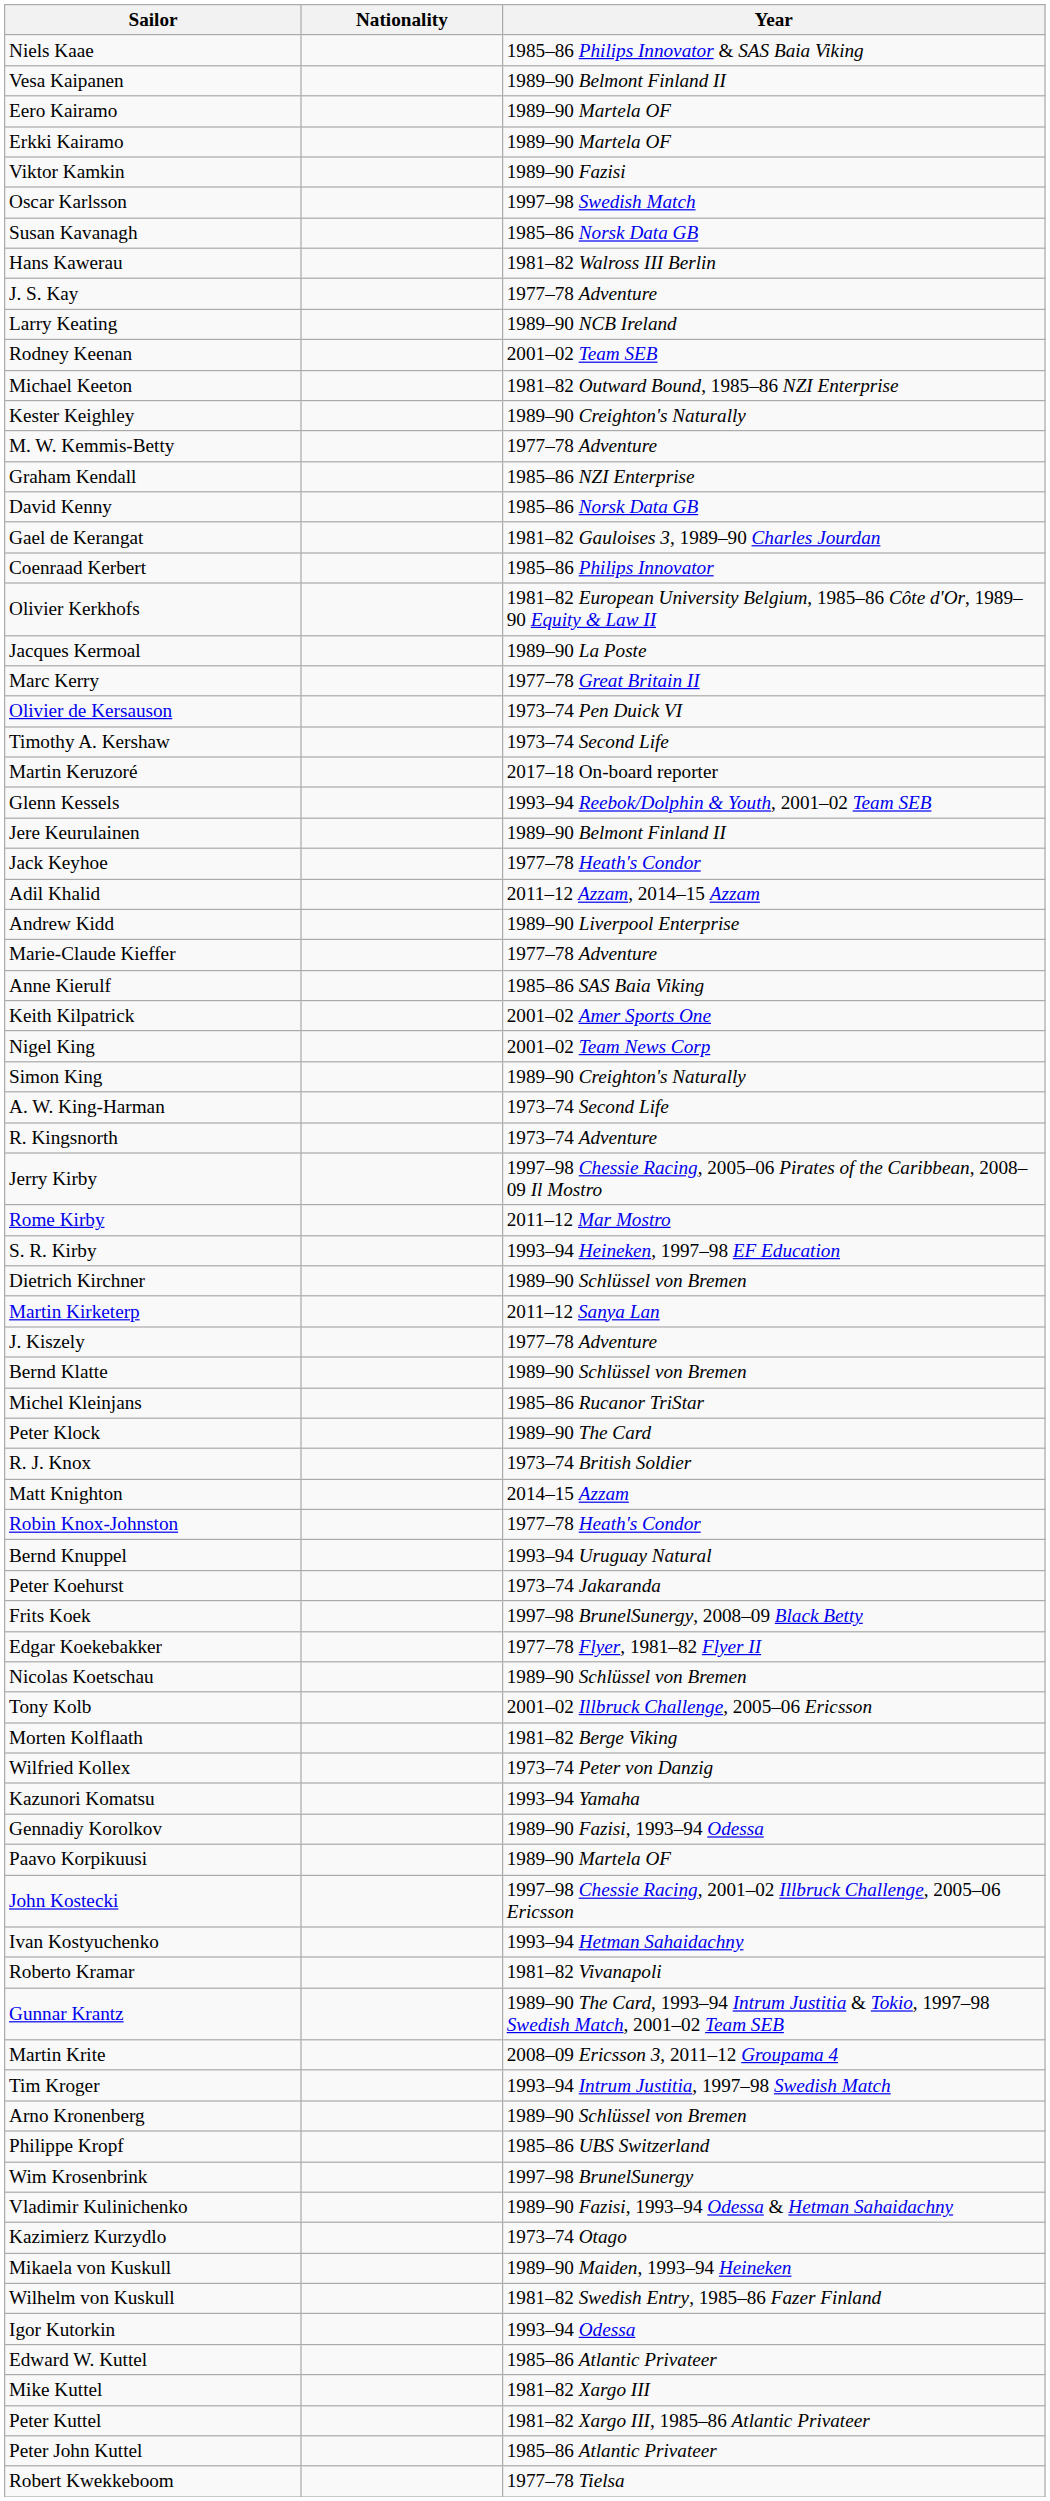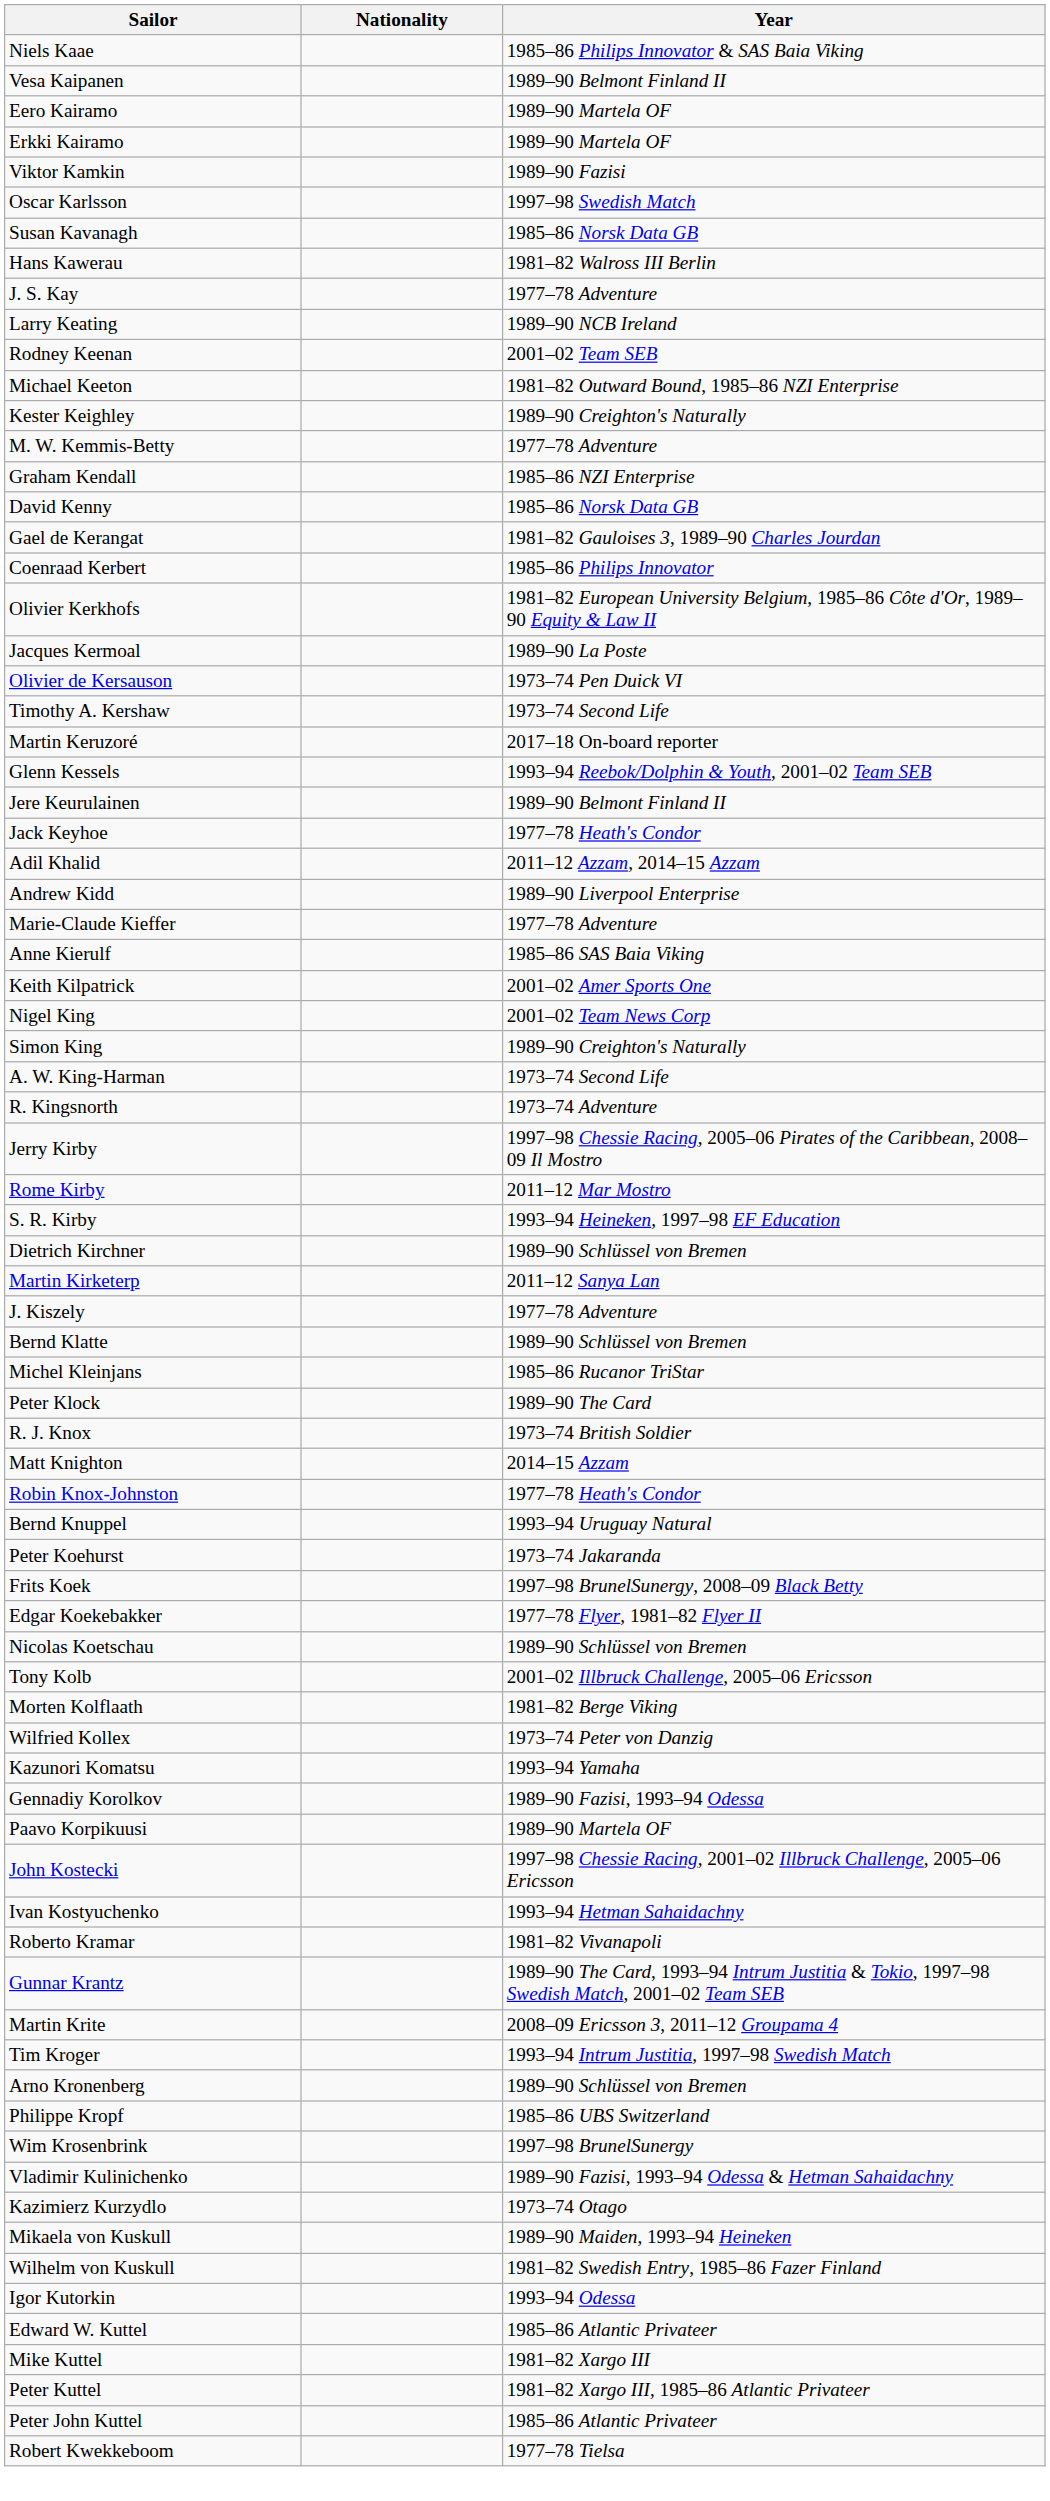 <table class=wikitable>
 <tr>
 <th style="width:15em">Sailor</th>
 <th style="width:10em">Nationality</th>
 <th>Year</th>
 </tr>
 <tr>
 <td>Niels Kaae</td>
 <td></td>
 <td>1985–86 <em><a href='#'>Philips Innovator</a></em> & <em>SAS Baia Viking</em></td>
 </tr>
 <tr>
 <td>Vesa Kaipanen</td>
 <td></td>
 <td>1989–90 <em>Belmont Finland II</em></td>
 </tr>
 <tr>
 <td>Eero Kairamo</td>
 <td></td>
 <td>1989–90 <em>Martela OF</em></td>
 </tr>
 <tr>
 <td>Erkki Kairamo</td>
 <td></td>
 <td>1989–90 <em>Martela OF</em></td>
 </tr>
 <tr>
 <td>Viktor Kamkin</td>
 <td></td>
 <td>1989–90 <em>Fazisi</em></td>
 </tr>
 <tr>
 <td>Oscar Karlsson</td>
 <td></td>
 <td>1997–98 <em><a href='#'>Swedish Match</a></em></td>
 </tr>
 <tr>
 <td>Susan Kavanagh</td>
 <td></td>
 <td>1985–86 <em><a href='#'>Norsk Data GB</a></em></td>
 </tr>
 <tr>
 <td>Hans Kawerau</td>
 <td></td>
 <td>1981–82 <em>Walross III Berlin</em></td>
 </tr>
 <tr>
 <td>J. S. Kay</td>
 <td></td>
 <td>1977–78 <em>Adventure</em></td>
 </tr>
 <tr>
 <td>Larry Keating</td>
 <td></td>
 <td>1989–90 <em>NCB Ireland</em></td>
 </tr>
 <tr>
 <td>Rodney Keenan</td>
 <td></td>
 <td>2001–02 <em><a href='#'>Team SEB</a></em></td>
 </tr>
 <tr>
 <td>Michael Keeton</td>
 <td></td>
 <td>1981–82 <em>Outward Bound</em>, 1985–86 <em>NZI Enterprise</em></td>
 </tr>
 <tr>
 <td>Kester Keighley</td>
 <td></td>
 <td>1989–90 <em>Creighton's Naturally</em></td>
 </tr>
 <tr>
 <td>M. W. Kemmis-Betty</td>
 <td></td>
 <td>1977–78 <em>Adventure</em></td>
 </tr>
 <tr>
 <td>Graham Kendall</td>
 <td></td>
 <td>1985–86 <em>NZI Enterprise</em></td>
 </tr>
 <tr>
 <td>David Kenny</td>
 <td></td>
 <td>1985–86 <em><a href='#'>Norsk Data GB</a></em></td>
 </tr>
 <tr>
 <td>Gael de Kerangat</td>
 <td></td>
 <td>1981–82 <em>Gauloises 3</em>, 1989–90 <em><a href='#'>Charles Jourdan</a></em></td>
 </tr>
 <tr>
 <td>Coenraad Kerbert</td>
 <td></td>
 <td>1985–86 <em><a href='#'>Philips Innovator</a></em></td>
 </tr>
 <tr>
 <td>Olivier Kerkhofs</td>
 <td></td>
 <td>1981–82 <em>European University Belgium</em>, 1985–86 <em>Côte d'Or</em>, 1989–90 <em><a href='#'>Equity & Law II</a></em></td>
 </tr>
 <tr>
 <td>Jacques Kermoal</td>
 <td></td>
 <td>1989–90 <em>La Poste</em></td>
-</tr>
-<tr>
-<td>Marc Kerry</td>
-<td></td>
-<td>1977–78 <em><a href='#'>Great Britain II</a></em></td>
 </tr>
 <tr>
 <td><a href='#'>Olivier de Kersauson</a></td>
 <td></td>
 <td>1973–74 <em>Pen Duick VI</em></td>
 </tr>
 <tr>
 <td>Timothy A. Kershaw</td>
 <td></td>
 <td>1973–74 <em>Second Life</em></td>
 </tr>
 <tr>
 <td>Martin Keruzoré</td>
 <td></td>
 <td>2017–18 On-board reporter</td>
 </tr>
 <tr>
 <td>Glenn Kessels</td>
 <td></td>
 <td>1993–94 <em><a href='#'>Reebok/Dolphin & Youth</a></em>, 2001–02 <em><a href='#'>Team SEB</a></em></td>
 </tr>
 <tr>
 <td>Jere Keurulainen</td>
 <td></td>
 <td>1989–90 <em>Belmont Finland II</em></td>
 </tr>
 <tr>
 <td>Jack Keyhoe</td>
 <td></td>
 <td>1977–78 <em><a href='#'>Heath's Condor</a></em></td>
 </tr>
 <tr>
 <td>Adil Khalid</td>
 <td></td>
 <td>2011–12 <em><a href='#'>Azzam</a></em>, 2014–15 <em><a href='#'>Azzam</a></em></td>
 </tr>
 <tr>
 <td>Andrew Kidd</td>
 <td></td>
 <td>1989–90 <em>Liverpool Enterprise</em></td>
 </tr>
 <tr>
 <td>Marie-Claude Kieffer</td>
 <td></td>
 <td>1977–78 <em>Adventure</em></td>
 </tr>
 <tr>
 <td>Anne Kierulf</td>
 <td></td>
 <td>1985–86 <em>SAS Baia Viking</em></td>
 </tr>
 <tr>
 <td>Keith Kilpatrick</td>
 <td></td>
 <td>2001–02 <em><a href='#'>Amer Sports One</a></em></td>
 </tr>
 <tr>
 <td>Nigel King</td>
 <td></td>
 <td>2001–02 <em><a href='#'>Team News Corp</a></em></td>
 </tr>
 <tr>
 <td>Simon King</td>
 <td></td>
 <td>1989–90 <em>Creighton's Naturally</em></td>
 </tr>
 <tr>
 <td>A. W. King-Harman</td>
 <td></td>
 <td>1973–74 <em>Second Life</em></td>
 </tr>
 <tr>
 <td>R. Kingsnorth</td>
 <td></td>
 <td>1973–74 <em>Adventure</em></td>
 </tr>
 <tr>
 <td>Jerry Kirby</td>
 <td></td>
 <td>1997–98 <em><a href='#'>Chessie Racing</a></em>, 2005–06 <em>Pirates of the Caribbean</em>, 2008–09 <em>Il Mostro</em></td>
 </tr>
 <tr>
 <td><a href='#'>Rome Kirby</a></td>
 <td></td>
 <td>2011–12 <em><a href='#'>Mar Mostro</a></em></td>
 </tr>
 <tr>
 <td>S. R. Kirby</td>
 <td></td>
 <td>1993–94 <em><a href='#'>Heineken</a></em>, 1997–98 <em><a href='#'>EF Education</a></em></td>
 </tr>
 <tr>
 <td>Dietrich Kirchner</td>
 <td></td>
 <td>1989–90 <em>Schlüssel von Bremen</em></td>
 </tr>
 <tr>
 <td><a href='#'>Martin Kirketerp</a></td>
 <td></td>
 <td>2011–12 <em><a href='#'>Sanya Lan</a></em></td>
 </tr>
 <tr>
 <td>J. Kiszely</td>
 <td></td>
 <td>1977–78 <em>Adventure</em></td>
 </tr>
 <tr>
 <td>Bernd Klatte</td>
 <td></td>
 <td>1989–90 <em>Schlüssel von Bremen</em></td>
 </tr>
 <tr>
 <td>Michel Kleinjans</td>
 <td></td>
 <td>1985–86 <em>Rucanor TriStar</em></td>
 </tr>
 <tr>
 <td>Peter Klock</td>
 <td></td>
 <td>1989–90 <em>The Card</em></td>
 </tr>
 <tr>
 <td>R. J. Knox</td>
 <td></td>
 <td>1973–74 <em>British Soldier</em></td>
 </tr>
 <tr>
 <td>Matt Knighton</td>
 <td></td>
 <td>2014–15 <em><a href='#'>Azzam</a></em></td>
 </tr>
 <tr>
 <td><a href='#'>Robin Knox-Johnston</a></td>
 <td></td>
 <td>1977–78 <em><a href='#'>Heath's Condor</a></em></td>
 </tr>
 <tr>
 <td>Bernd Knuppel</td>
 <td></td>
 <td>1993–94 <em>Uruguay Natural</em></td>
 </tr>
 <tr>
 <td>Peter Koehurst</td>
 <td></td>
 <td>1973–74 <em>Jakaranda</em></td>
 </tr>
 <tr>
 <td>Frits Koek</td>
 <td></td>
 <td>1997–98 <em>BrunelSunergy</em>, 2008–09 <em><a href='#'>Black Betty</a></em></td>
 </tr>
 <tr>
 <td>Edgar Koekebakker</td>
 <td></td>
 <td>1977–78 <em><a href='#'>Flyer</a></em>, 1981–82 <em><a href='#'>Flyer II</a></em></td>
 </tr>
 <tr>
 <td>Nicolas Koetschau</td>
 <td></td>
 <td>1989–90 <em>Schlüssel von Bremen</em></td>
 </tr>
 <tr>
 <td>Tony Kolb</td>
 <td></td>
 <td>2001–02 <em><a href='#'>Illbruck Challenge</a></em>, 2005–06 <em>Ericsson</em></td>
 </tr>
 <tr>
 <td>Morten Kolflaath</td>
 <td></td>
 <td>1981–82 <em>Berge Viking</em></td>
 </tr>
 <tr>
 <td>Wilfried Kollex</td>
 <td></td>
 <td>1973–74 <em>Peter von Danzig</em></td>
 </tr>
 <tr>
 <td>Kazunori Komatsu</td>
 <td></td>
 <td>1993–94 <em>Yamaha</em></td>
 </tr>
 <tr>
 <td>Gennadiy Korolkov</td>
 <td></td>
 <td>1989–90 <em>Fazisi</em>, 1993–94 <em><a href='#'>Odessa</a></em></td>
 </tr>
 <tr>
 <td>Paavo Korpikuusi</td>
 <td></td>
 <td>1989–90 <em>Martela OF</em></td>
 </tr>
 <tr>
 <td><a href='#'>John Kostecki</a></td>
 <td></td>
 <td>1997–98 <em><a href='#'>Chessie Racing</a></em>, 2001–02 <em><a href='#'>Illbruck Challenge</a></em>, 2005–06 <em>Ericsson</em></td>
 </tr>
 <tr>
 <td>Ivan Kostyuchenko</td>
 <td></td>
 <td>1993–94 <em><a href='#'>Hetman Sahaidachny</a></em></td>
 </tr>
 <tr>
 <td>Roberto Kramar</td>
 <td></td>
 <td>1981–82 <em>Vivanapoli</em></td>
 </tr>
 <tr>
 <td><a href='#'>Gunnar Krantz</a></td>
 <td></td>
 <td>1989–90 <em>The Card</em>, 1993–94 <em><a href='#'>Intrum Justitia</a></em> & <em><a href='#'>Tokio</a></em>, 1997–98 <em><a href='#'>Swedish Match</a></em>, 2001–02 <em><a href='#'>Team SEB</a></em></td>
 </tr>
 <tr>
 <td>Martin Krite</td>
 <td></td>
 <td>2008–09 <em>Ericsson 3</em>, 2011–12 <em><a href='#'>Groupama 4</a></em></td>
 </tr>
 <tr>
 <td>Tim Kroger</td>
 <td></td>
 <td>1993–94 <em><a href='#'>Intrum Justitia</a></em>, 1997–98 <em><a href='#'>Swedish Match</a></em></td>
 </tr>
 <tr>
 <td>Arno Kronenberg</td>
 <td></td>
 <td>1989–90 <em>Schlüssel von Bremen</em></td>
 </tr>
 <tr>
 <td>Philippe Kropf</td>
 <td></td>
 <td>1985–86 <em>UBS Switzerland</em></td>
 </tr>
 <tr>
 <td>Wim Krosenbrink</td>
 <td></td>
 <td>1997–98 <em>BrunelSunergy</em></td>
 </tr>
 <tr>
 <td>Vladimir Kulinichenko</td>
 <td></td>
 <td>1989–90 <em>Fazisi</em>, 1993–94 <em><a href='#'>Odessa</a></em> & <em><a href='#'>Hetman Sahaidachny</a></em></td>
 </tr>
 <tr>
 <td>Kazimierz Kurzydlo</td>
 <td></td>
 <td>1973–74 <em>Otago</em></td>
 </tr>
 <tr>
 <td>Mikaela von Kuskull</td>
 <td></td>
 <td>1989–90 <em>Maiden</em>, 1993–94 <em><a href='#'>Heineken</a></em></td>
 </tr>
 <tr>
 <td>Wilhelm von Kuskull</td>
 <td></td>
 <td>1981–82 <em>Swedish Entry</em>, 1985–86 <em>Fazer Finland</em></td>
 </tr>
 <tr>
 <td>Igor Kutorkin</td>
 <td></td>
 <td>1993–94 <em><a href='#'>Odessa</a></em></td>
 </tr>
 <tr>
 <td>Edward W. Kuttel</td>
 <td></td>
 <td>1985–86 <em>Atlantic Privateer</em></td>
 </tr>
 <tr>
 <td>Mike Kuttel</td>
 <td></td>
 <td>1981–82 <em>Xargo III</em></td>
 </tr>
 <tr>
 <td>Peter Kuttel</td>
 <td></td>
 <td>1981–82 <em>Xargo III</em>, 1985–86 <em>Atlantic Privateer</em></td>
 </tr>
 <tr>
 <td>Peter John Kuttel</td>
 <td></td>
 <td>1985–86 <em>Atlantic Privateer</em></td>
 </tr>
 <tr>
 <td>Robert Kwekkeboom</td>
 <td></td>
 <td>1977–78 <em>Tielsa</em></td>
 </tr>
 </table>
